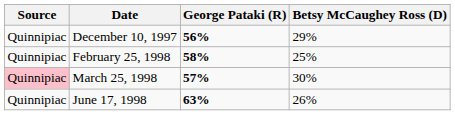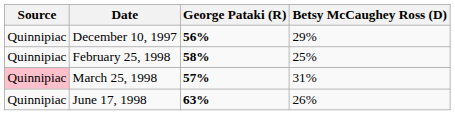 <table class="wikitable">
 <tr>
 <th>Source</th>
 <th>Date</th>
 <th>George Pataki (R)</th>
 <th>Betsy McCaughey Ross (D)</th>
 </tr>
 <tr>
 <td>Quinnipiac</td>
 <td>December 10, 1997</td>
 <td><strong>56%</strong></td>
 <td>29%</td>
 </tr>
 <tr>
 <td>Quinnipiac</td>
 <td>February 25, 1998</td>
 <td><strong>58%</strong></td>
 <td>25%</td>
 </tr>
 <tr>
 <td style="background: pink;">Quinnipiac</td>
 <td>March 25, 1998</td>
 <td><strong>57%</strong></td>
-<td>30%</td>
+<td>31%</td>
 </tr>
 <tr>
 <td>Quinnipiac</td>
 <td>June 17, 1998</td>
 <td><strong>63%</strong></td>
 <td>26%</td>
 </tr>
 </table>
